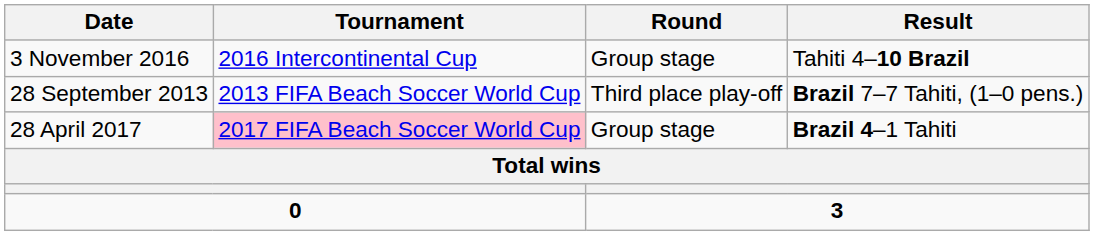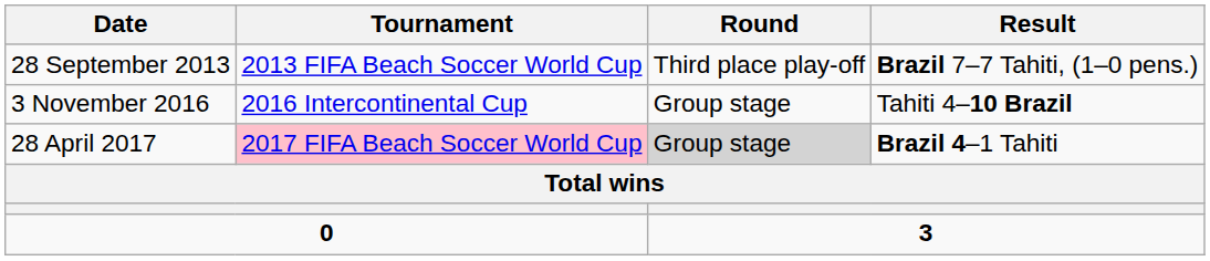 <table class="wikitable">
 <tr>
 <th>Date</th>
 <th>Tournament</th>
 <th>Round</th>
 <th>Result</th>
 </tr>
 <tr>
+<td>28 September 2013</td>
+<td><a href='#'>2013 FIFA Beach Soccer World Cup</a></td>
+<td>Third place play-off</td>
+<td><strong>Brazil</strong> 7–7 Tahiti, (1–0 pens.)</td>
+</tr>
+<tr>
 <td>3 November 2016</td>
 <td><a href='#'>2016 Intercontinental Cup</a></td>
 <td>Group stage</td>
 <td>Tahiti 4–<strong>10 Brazil</strong></td>
 </tr>
 <tr>
-<td>28 September 2013</td>
-<td><a href='#'>2013 FIFA Beach Soccer World Cup</a></td>
-<td>Third place play-off</td>
-<td><strong>Brazil</strong> 7–7 Tahiti, (1–0 pens.)</td>
-</tr>
-<tr>
 <td>28 April 2017</td>
 <td style="background: pink;"><a href='#'>2017 FIFA Beach Soccer World Cup</a></td>
-<td>Group stage</td>
+<td style="background: lightgrey;">Group stage</td>
 <td><strong>Brazil 4</strong>–1 Tahiti</td>
 </tr>
 <tr>
 <th colspan=4>Total wins</th>
 </tr>
 <tr>
 <th colspan=2></th>
 <th colspan=2></th>
 </tr>
 <tr>
 <td colspan=2 align=center><strong>0</strong></td>
 <td align=center colspan=2><strong>3</strong></td>
 </tr>
 </table>
